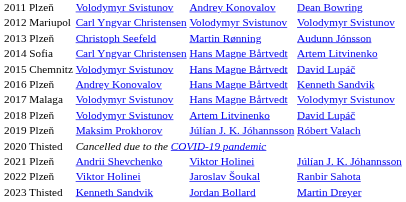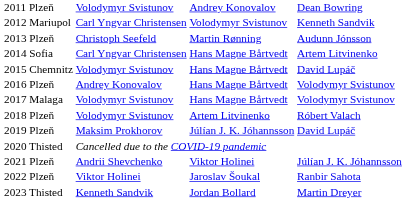 <table>
 <tr>
 <td>2011 Plzeň</td>
 <td> <a href='#'>Volodymyr Svistunov</a></td>
 <td> <a href='#'>Andrey Konovalov</a></td>
 <td> <a href='#'>Dean Bowring</a></td>
 </tr>
 <tr>
 <td>2012 Mariupol</td>
 <td> <a href='#'>Carl Yngvar Christensen</a></td>
 <td> <a href='#'>Volodymyr Svistunov</a></td>
-<td> <a href='#'>Volodymyr Svistunov</a></td>
+<td> <a href='#'>Kenneth Sandvik</a></td>
 </tr>
 <tr>
 <td>2013 Plzeň</td>
 <td> <a href='#'>Christoph Seefeld</a></td>
 <td> <a href='#'>Martin Rønning</a></td>
 <td> <a href='#'>Audunn Jónsson</a></td>
 </tr>
 <tr>
 <td>2014 Sofia</td>
 <td> <a href='#'>Carl Yngvar Christensen</a></td>
 <td> <a href='#'>Hans Magne Bårtvedt</a></td>
 <td> <a href='#'>Artem Litvinenko</a></td>
 </tr>
 <tr>
 <td>2015 Chemnitz</td>
 <td> <a href='#'>Volodymyr Svistunov</a></td>
 <td> <a href='#'>Hans Magne Bårtvedt</a></td>
 <td> <a href='#'>David Lupáč</a></td>
 </tr>
 <tr>
 <td>2016 Plzeň</td>
 <td> <a href='#'>Andrey Konovalov</a></td>
 <td> <a href='#'>Hans Magne Bårtvedt</a></td>
-<td> <a href='#'>Kenneth Sandvik</a></td>
+<td> <a href='#'>Volodymyr Svistunov</a></td>
 </tr>
 <tr>
 <td>2017 Malaga</td>
 <td> <a href='#'>Volodymyr Svistunov</a></td>
 <td> <a href='#'>Hans Magne Bårtvedt</a></td>
 <td> <a href='#'>Volodymyr Svistunov</a></td>
 </tr>
 <tr>
 <td>2018 Plzeň</td>
 <td> <a href='#'>Volodymyr Svistunov</a></td>
 <td> <a href='#'>Artem Litvinenko</a></td>
-<td> <a href='#'>David Lupáč</a></td>
+<td> <a href='#'>Róbert Valach</a></td>
 </tr>
 <tr>
 <td>2019 Plzeň</td>
 <td> <a href='#'>Maksim Prokhorov</a></td>
 <td> <a href='#'>Júlían J. K. Jóhannsson</a></td>
-<td> <a href='#'>Róbert Valach</a></td>
+<td> <a href='#'>David Lupáč</a></td>
 </tr>
 <tr>
 <td>2020 Thisted</td>
 <td colspan=3><em>Cancelled due to the <a href='#'>COVID-19 pandemic</a></em></td>
 </tr>
 <tr>
 <td>2021 Plzeň</td>
 <td> <a href='#'>Andrii Shevchenko</a></td>
 <td> <a href='#'>Viktor Holinei</a></td>
 <td> <a href='#'>Júlían J. K. Jóhannsson</a></td>
 </tr>
 <tr>
 <td>2022 Plzeň</td>
 <td> <a href='#'>Viktor Holinei</a></td>
 <td> <a href='#'>Jaroslav Šoukal</a></td>
 <td> <a href='#'>Ranbir Sahota</a></td>
 </tr>
 <tr>
 <td>2023 Thisted</td>
 <td> <a href='#'>Kenneth Sandvik</a></td>
 <td> <a href='#'>Jordan Bollard</a></td>
 <td> <a href='#'>Martin Dreyer</a></td>
 </tr>
 </table>
